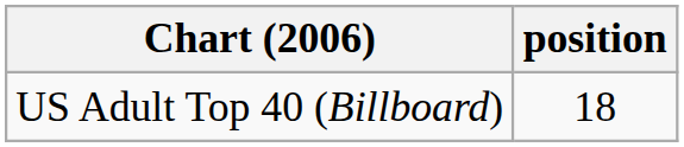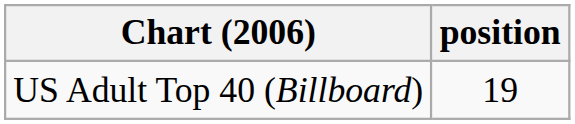 <table class="wikitable sortable">
 <tr>
 <th>Chart (2006)</th>
 <th>position</th>
 </tr>
 <tr>
 <td>US Adult Top 40 (<em>Billboard</em>)</td>
-<td style="text-align:center;">18</td>
+<td style="text-align:center;">19</td>
 </tr>
 </table>
